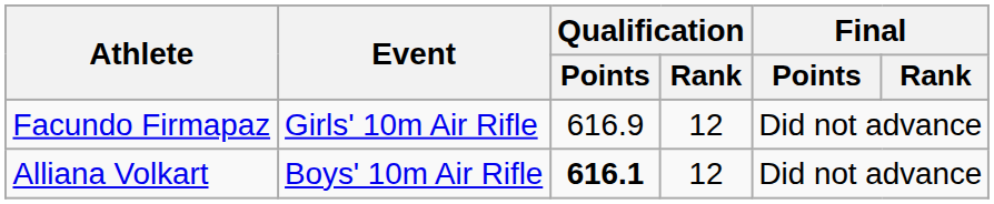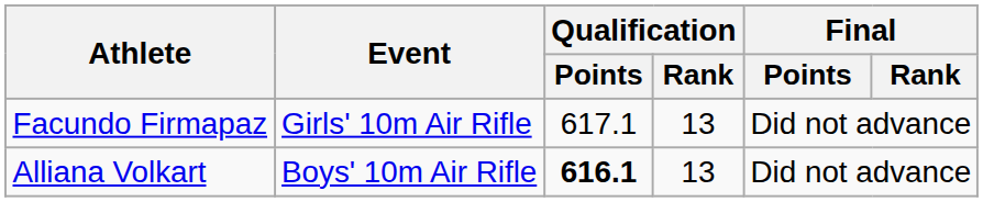 <table class="wikitable" style="font-size:90%;">
 <tr>
 <th rowspan=2>Athlete</th>
 <th rowspan=2>Event</th>
 <th colspan=2>Qualification</th>
 <th colspan=2>Final</th>
 </tr>
 <tr style="font-size:95%">
 <th>Points</th>
 <th>Rank</th>
 <th>Points</th>
 <th>Rank</th>
 </tr>
 <tr align=center>
 <td align=left><a href='#'>Facundo Firmapaz</a></td>
 <td align=left><a href='#'>Girls' 10m Air Rifle</a></td>
-<td>616.9</td>
-<td>12</td>
+<td>617.1</td>
+<td>13</td>
 <td colspan=2>Did not advance</td>
 </tr>
 <tr align=center>
 <td align=left><a href='#'>Alliana Volkart</a></td>
 <td align=left><a href='#'>Boys' 10m Air Rifle</a></td>
 <td><strong>616.1</strong></td>
-<td>12</td>
+<td>13</td>
 <td colspan=2>Did not advance</td>
 </tr>
 </table>
